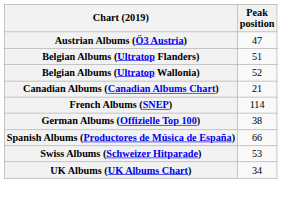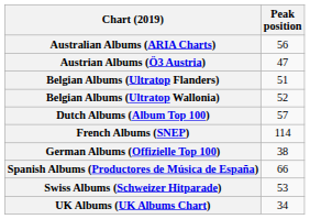 <table class="wikitable plainrowheaders sortable" style="text-align:center" |>
 <tr>
 <th>Chart (2019)</th>
 <th>Peak<br>position</th>
+</tr>
+<tr>
+<th scope="row">Australian Albums (<a href='#'>ARIA Charts</a>)</th>
+<td>56</td>
 </tr>
 <tr>
 <th scope="row">Austrian Albums (<a href='#'>Ö3 Austria</a>)</th>
 <td>47</td>
 </tr>
 <tr>
 <th scope="row">Belgian Albums (<a href='#'>Ultratop</a> Flanders)</th>
 <td>51</td>
 </tr>
 <tr>
 <th scope="row">Belgian Albums (<a href='#'>Ultratop</a> Wallonia)</th>
 <td>52</td>
 </tr>
 <tr>
-<th scope="row">Canadian Albums (<a href='#'>Canadian Albums Chart</a>)</th>
-<td>21</td>
+<th scope="row">Dutch Albums (<a href='#'>Album Top 100</a>)</th>
+<td>57</td>
 </tr>
 <tr>
 <th scope="row">French Albums (<a href='#'>SNEP</a>)</th>
 <td>114</td>
 </tr>
 <tr>
 <th scope="row">German Albums (<a href='#'>Offizielle Top 100</a>)</th>
 <td>38</td>
 </tr>
 <tr>
 <th scope="row">Spanish Albums (<a href='#'>Productores de Música de España</a>)</th>
 <td>66</td>
 </tr>
 <tr>
 <th scope="row">Swiss Albums (<a href='#'>Schweizer Hitparade</a>)</th>
 <td>53</td>
 </tr>
 <tr>
 <th scope="row">UK Albums (<a href='#'>UK Albums Chart</a>)</th>
 <td>34</td>
 </tr>
 </table>
